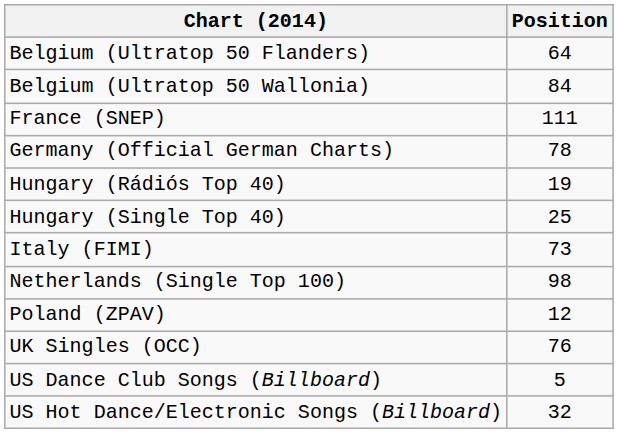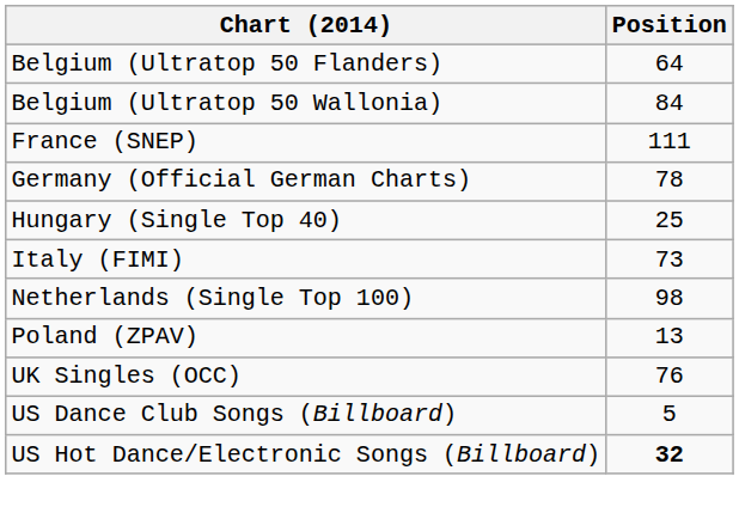 <table class="wikitable sortable">
 <tr>
 <th>Chart (2014)</th>
 <th>Position</th>
 </tr>
 <tr>
 <td>Belgium (Ultratop 50 Flanders)</td>
 <td style="text-align:center;">64</td>
 </tr>
 <tr>
 <td>Belgium (Ultratop 50 Wallonia)</td>
 <td style="text-align:center;">84</td>
 </tr>
 <tr>
 <td>France (SNEP)</td>
 <td style="text-align:center;">111</td>
 </tr>
 <tr>
 <td>Germany (Official German Charts)</td>
 <td style="text-align:center;">78</td>
 </tr>
 <tr>
-<td>Hungary (Rádiós Top 40)</td>
-<td style="text-align:center;">19</td>
-</tr>
-<tr>
 <td>Hungary (Single Top 40)</td>
 <td style="text-align:center;">25</td>
 </tr>
 <tr>
 <td>Italy (FIMI)</td>
 <td style="text-align:center;">73</td>
 </tr>
 <tr>
 <td>Netherlands (Single Top 100)</td>
 <td style="text-align:center;">98</td>
 </tr>
 <tr>
 <td>Poland (ZPAV)</td>
-<td style="text-align:center;">12</td>
+<td style="text-align:center;">13</td>
 </tr>
 <tr>
 <td>UK Singles (OCC)</td>
 <td style="text-align:center;">76</td>
 </tr>
 <tr>
 <td>US Dance Club Songs (<em>Billboard</em>)</td>
 <td style="text-align:center;">5</td>
 </tr>
 <tr>
 <td>US Hot Dance/Electronic Songs (<em>Billboard</em>)</td>
-<td style="text-align:center;">32</td>
+<td style="text-align:center;"><strong>32</strong></td>
 </tr>
 </table>
